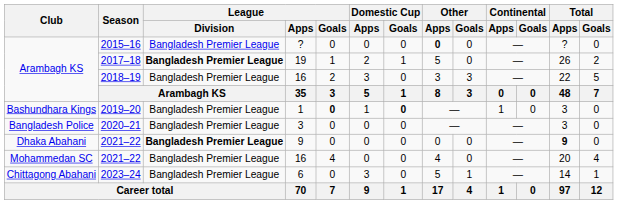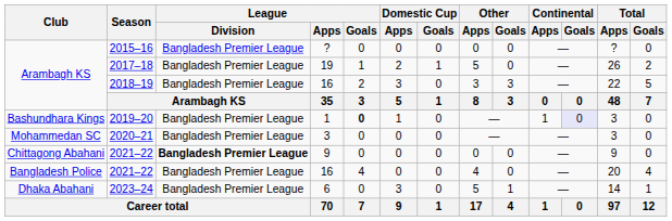 <table class="wikitable" style="text-align:center">
 <tr>
 <th rowspan="2">Club</th>
 <th rowspan="2">Season</th>
 <th colspan="3">League</th>
 <th colspan="2">Domestic Cup</th>
 <th colspan="2">Other</th>
 <th colspan="2">Continental</th>
 <th colspan="2">Total</th>
 </tr>
 <tr>
 <th>Division</th>
 <th>Apps</th>
 <th>Goals</th>
 <th>Apps</th>
 <th>Goals</th>
 <th>Apps</th>
 <th>Goals</th>
 <th>Apps</th>
 <th>Goals</th>
 <th>Apps</th>
 <th>Goals</th>
 </tr>
 <tr>
 <td rowspan=4><a href='#'>Arambagh KS</a></td>
 <td><a href='#'>2015–16</a></td>
 <td><a href='#'>Bangladesh Premier League</a></td>
 <td>?</td>
 <td>0</td>
 <td>0</td>
 <td>0</td>
-<td><strong>0</strong></td>
+<td>0</td>
 <td>0</td>
 <td colspan="2">—</td>
 <td>?</td>
 <td>0</td>
 </tr>
 <tr>
 <td><a href='#'>2017–18</a></td>
-<td><strong>Bangladesh Premier League</strong></td>
+<td>Bangladesh Premier League</td>
 <td>19</td>
 <td>1</td>
 <td>2</td>
 <td>1</td>
 <td>5</td>
 <td>0</td>
 <td colspan="2">—</td>
 <td>26</td>
 <td>2</td>
 </tr>
 <tr>
 <td><a href='#'>2018–19</a></td>
 <td>Bangladesh Premier League</td>
 <td>16</td>
 <td>2</td>
 <td>3</td>
 <td>0</td>
 <td>3</td>
 <td>3</td>
 <td colspan="2">—</td>
 <td>22</td>
 <td>5</td>
 </tr>
 <tr>
 <th colspan="2">Arambagh KS</th>
 <th>35</th>
 <th>3</th>
 <th>5</th>
 <th>1</th>
 <th>8</th>
 <th>3</th>
 <th>0</th>
 <th>0</th>
 <th>48</th>
 <th>7</th>
 </tr>
 <tr>
 <td><a href='#'>Bashundhara Kings</a></td>
 <td><a href='#'>2019–20</a></td>
 <td>Bangladesh Premier League</td>
 <td>1</td>
 <td><strong>0</strong></td>
 <td>1</td>
-<td><strong>0</strong></td>
+<td>0</td>
 <td colspan="2">—</td>
 <td>1</td>
-<td>0</td>
+<td style="background: lavender;">0</td>
 <td>3</td>
 <td>0</td>
 </tr>
 <tr>
-<td><a href='#'>Bangladesh Police</a></td>
+<td><a href='#'>Mohammedan SC</a></td>
 <td><a href='#'>2020–21</a></td>
 <td>Bangladesh Premier League</td>
 <td>3</td>
 <td>0</td>
 <td>0</td>
 <td>0</td>
 <td colspan="2">—</td>
 <td colspan="2">—</td>
 <td>3</td>
 <td>0</td>
 </tr>
 <tr>
-<td><a href='#'>Dhaka Abahani</a></td>
+<td><a href='#'>Chittagong Abahani</a></td>
 <td><a href='#'>2021–22</a></td>
 <td><strong>Bangladesh Premier League</strong></td>
 <td>9</td>
 <td>0</td>
 <td>0</td>
 <td>0</td>
 <td>0</td>
 <td>0</td>
 <td colspan="2">—</td>
-<td><strong>9</strong></td>
+<td>9</td>
 <td>0</td>
 </tr>
 <tr>
-<td><a href='#'>Mohammedan SC</a></td>
+<td><a href='#'>Bangladesh Police</a></td>
 <td><a href='#'>2021–22</a></td>
 <td>Bangladesh Premier League</td>
 <td>16</td>
 <td>4</td>
 <td>0</td>
 <td>0</td>
 <td>4</td>
 <td>0</td>
 <td colspan="2">—</td>
 <td>20</td>
 <td>4</td>
 </tr>
 <tr>
-<td><a href='#'>Chittagong Abahani</a></td>
+<td><a href='#'>Dhaka Abahani</a></td>
 <td><a href='#'>2023–24</a></td>
 <td>Bangladesh Premier League</td>
 <td>6</td>
 <td>0</td>
 <td>3</td>
 <td>0</td>
 <td>5</td>
 <td>1</td>
 <td colspan="2">—</td>
 <td>14</td>
 <td>1</td>
 </tr>
 <tr>
 <th colspan="3">Career total</th>
 <th>70</th>
 <th>7</th>
 <th>9</th>
 <th>1</th>
 <th>17</th>
 <th>4</th>
 <th>1</th>
 <th>0</th>
 <th>97</th>
 <th>12</th>
 </tr>
 </table>
